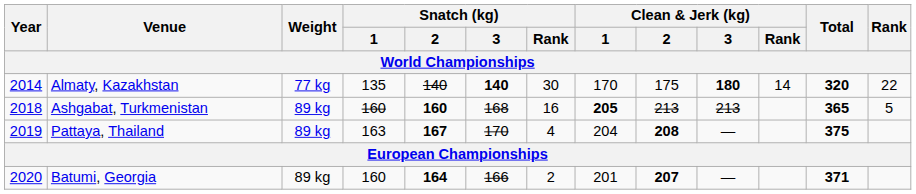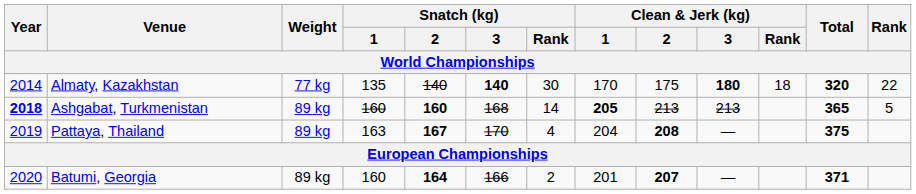 <table class="wikitable" style="text-align:center;">
 <tr>
 <th rowspan=2 width=40>Year</th>
 <th rowspan=2 width=250>Venue</th>
 <th rowspan=2 width=60>Weight</th>
 <th colspan=4>Snatch (kg)</th>
 <th colspan=4>Clean & Jerk (kg)</th>
 <th rowspan=2 width=60>Total</th>
 <th rowspan=2 width=40>Rank</th>
 </tr>
 <tr>
 <th width=60>1</th>
 <th width=60>2</th>
 <th width=60>3</th>
 <th width=45>Rank</th>
 <th width=60>1</th>
 <th width=60>2</th>
 <th width=60>3</th>
 <th width=45>Rank</th>
 </tr>
 <tr>
 <th colspan=13><a href='#'>World Championships</a></th>
 </tr>
 <tr>
 <td><a href='#'>2014</a></td>
 <td align=left> <a href='#'>Almaty</a>, <a href='#'>Kazakhstan</a></td>
 <td><a href='#'>77 kg</a></td>
 <td>135</td>
 <td><s>140</s></td>
 <td><strong>140</strong></td>
 <td>30</td>
 <td>170</td>
 <td>175</td>
 <td><strong>180</strong></td>
-<td>14</td>
+<td>18</td>
 <td><strong>320</strong></td>
 <td>22</td>
 </tr>
 <tr>
-<td><a href='#'>2018</a></td>
+<td><strong><a href='#'>2018</a></strong></td>
 <td align=left> <a href='#'>Ashgabat</a>, <a href='#'>Turkmenistan</a></td>
 <td><a href='#'>89 kg</a></td>
 <td><s>160</s></td>
 <td><strong>160</strong></td>
 <td><s>168</s></td>
-<td>16</td>
+<td>14</td>
 <td><strong>205</strong></td>
 <td><s>213</s></td>
 <td><s>213</s></td>
 <td></td>
 <td><strong>365</strong></td>
 <td>5</td>
 </tr>
 <tr>
 <td><a href='#'>2019</a></td>
 <td align=left> <a href='#'>Pattaya</a>, <a href='#'>Thailand</a></td>
 <td><a href='#'>89 kg</a></td>
 <td>163</td>
 <td><strong>167</strong></td>
 <td><s>170</s></td>
 <td>4</td>
 <td>204</td>
 <td><strong>208</strong></td>
 <td>—</td>
 <td></td>
 <td><strong>375</strong></td>
 <td></td>
 </tr>
 <tr>
 <th colspan=13><a href='#'>European Championships</a></th>
 </tr>
 <tr>
 <td><a href='#'>2020</a></td>
 <td align=left> <a href='#'>Batumi</a>, <a href='#'>Georgia</a></td>
 <td>89 kg</td>
 <td>160</td>
 <td><strong>164</strong></td>
 <td><s>166</s></td>
 <td>2</td>
 <td>201</td>
 <td><strong>207</strong></td>
 <td>—</td>
 <td></td>
 <td><strong>371</strong></td>
 <td></td>
 </tr>
 </table>
